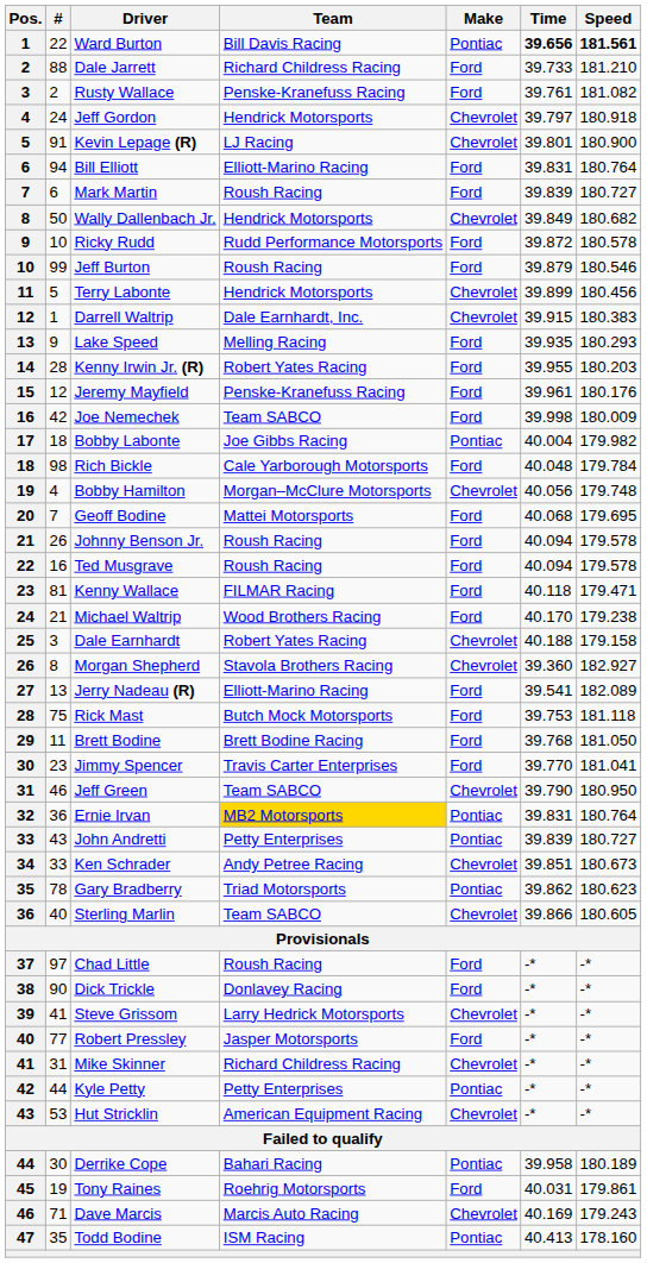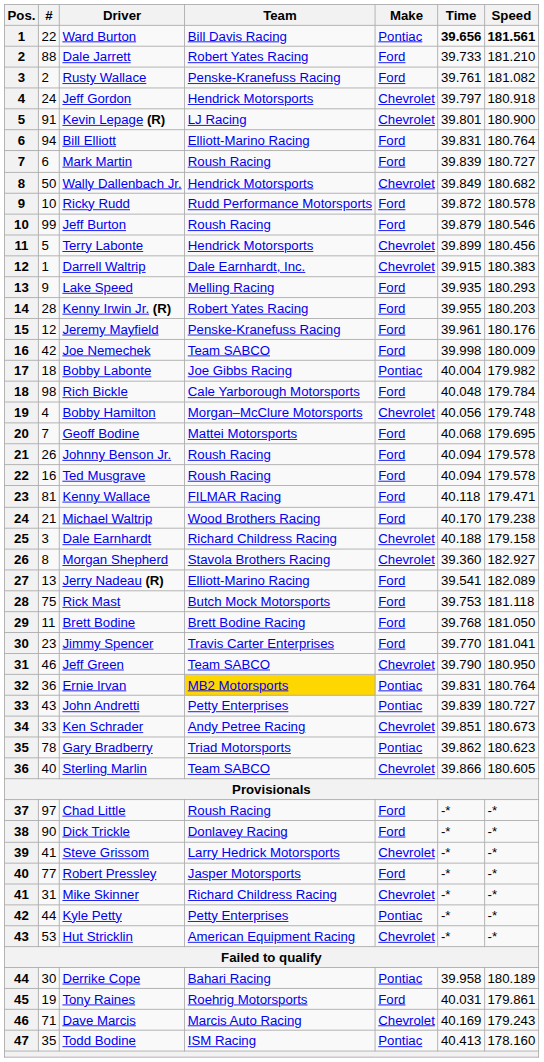 <table class="wikitable" style="font-size:95%">
 <tr>
 <th>Pos.</th>
 <th>#</th>
 <th>Driver</th>
 <th>Team</th>
 <th>Make</th>
 <th>Time</th>
 <th>Speed</th>
 </tr>
 <tr>
 <th>1</th>
 <td>22</td>
 <td><a href='#'>Ward Burton</a></td>
 <td><a href='#'>Bill Davis Racing</a></td>
 <td><a href='#'>Pontiac</a></td>
 <td><strong>39.656</strong></td>
 <td><strong>181.561</strong></td>
 </tr>
 <tr>
 <th>2</th>
 <td>88</td>
 <td><a href='#'>Dale Jarrett</a></td>
-<td><a href='#'>Richard Childress Racing</a></td>
+<td><a href='#'>Robert Yates Racing</a></td>
 <td><a href='#'>Ford</a></td>
 <td>39.733</td>
 <td>181.210</td>
 </tr>
 <tr>
 <th>3</th>
 <td>2</td>
 <td><a href='#'>Rusty Wallace</a></td>
 <td><a href='#'>Penske-Kranefuss Racing</a></td>
 <td><a href='#'>Ford</a></td>
 <td>39.761</td>
 <td>181.082</td>
 </tr>
 <tr>
 <th>4</th>
 <td>24</td>
 <td><a href='#'>Jeff Gordon</a></td>
 <td><a href='#'>Hendrick Motorsports</a></td>
 <td><a href='#'>Chevrolet</a></td>
 <td>39.797</td>
 <td>180.918</td>
 </tr>
 <tr>
 <th>5</th>
 <td>91</td>
 <td><a href='#'>Kevin Lepage</a> <strong>(R)</strong></td>
 <td><a href='#'>LJ Racing</a></td>
 <td><a href='#'>Chevrolet</a></td>
 <td>39.801</td>
 <td>180.900</td>
 </tr>
 <tr>
 <th>6</th>
 <td>94</td>
 <td><a href='#'>Bill Elliott</a></td>
 <td><a href='#'>Elliott-Marino Racing</a></td>
 <td><a href='#'>Ford</a></td>
 <td>39.831</td>
 <td>180.764</td>
 </tr>
 <tr>
 <th>7</th>
 <td>6</td>
 <td><a href='#'>Mark Martin</a></td>
 <td><a href='#'>Roush Racing</a></td>
 <td><a href='#'>Ford</a></td>
 <td>39.839</td>
 <td>180.727</td>
 </tr>
 <tr>
 <th>8</th>
 <td>50</td>
 <td><a href='#'>Wally Dallenbach Jr.</a></td>
 <td><a href='#'>Hendrick Motorsports</a></td>
 <td><a href='#'>Chevrolet</a></td>
 <td>39.849</td>
 <td>180.682</td>
 </tr>
 <tr>
 <th>9</th>
 <td>10</td>
 <td><a href='#'>Ricky Rudd</a></td>
 <td><a href='#'>Rudd Performance Motorsports</a></td>
 <td><a href='#'>Ford</a></td>
 <td>39.872</td>
 <td>180.578</td>
 </tr>
 <tr>
 <th>10</th>
 <td>99</td>
 <td><a href='#'>Jeff Burton</a></td>
 <td><a href='#'>Roush Racing</a></td>
 <td><a href='#'>Ford</a></td>
 <td>39.879</td>
 <td>180.546</td>
 </tr>
 <tr>
 <th>11</th>
 <td>5</td>
 <td><a href='#'>Terry Labonte</a></td>
 <td><a href='#'>Hendrick Motorsports</a></td>
 <td><a href='#'>Chevrolet</a></td>
 <td>39.899</td>
 <td>180.456</td>
 </tr>
 <tr>
 <th>12</th>
 <td>1</td>
 <td><a href='#'>Darrell Waltrip</a></td>
 <td><a href='#'>Dale Earnhardt, Inc.</a></td>
 <td><a href='#'>Chevrolet</a></td>
 <td>39.915</td>
 <td>180.383</td>
 </tr>
 <tr>
 <th>13</th>
 <td>9</td>
 <td><a href='#'>Lake Speed</a></td>
 <td><a href='#'>Melling Racing</a></td>
 <td><a href='#'>Ford</a></td>
 <td>39.935</td>
 <td>180.293</td>
 </tr>
 <tr>
 <th>14</th>
 <td>28</td>
 <td><a href='#'>Kenny Irwin Jr.</a> <strong>(R)</strong></td>
 <td><a href='#'>Robert Yates Racing</a></td>
 <td><a href='#'>Ford</a></td>
 <td>39.955</td>
 <td>180.203</td>
 </tr>
 <tr>
 <th>15</th>
 <td>12</td>
 <td><a href='#'>Jeremy Mayfield</a></td>
 <td><a href='#'>Penske-Kranefuss Racing</a></td>
 <td><a href='#'>Ford</a></td>
 <td>39.961</td>
 <td>180.176</td>
 </tr>
 <tr>
 <th>16</th>
 <td>42</td>
 <td><a href='#'>Joe Nemechek</a></td>
 <td><a href='#'>Team SABCO</a></td>
 <td><a href='#'>Ford</a></td>
 <td>39.998</td>
 <td>180.009</td>
 </tr>
 <tr>
 <th>17</th>
 <td>18</td>
 <td><a href='#'>Bobby Labonte</a></td>
 <td><a href='#'>Joe Gibbs Racing</a></td>
 <td><a href='#'>Pontiac</a></td>
 <td>40.004</td>
 <td>179.982</td>
 </tr>
 <tr>
 <th>18</th>
 <td>98</td>
 <td><a href='#'>Rich Bickle</a></td>
 <td><a href='#'>Cale Yarborough Motorsports</a></td>
 <td><a href='#'>Ford</a></td>
 <td>40.048</td>
 <td>179.784</td>
 </tr>
 <tr>
 <th>19</th>
 <td>4</td>
 <td><a href='#'>Bobby Hamilton</a></td>
 <td><a href='#'>Morgan–McClure Motorsports</a></td>
 <td><a href='#'>Chevrolet</a></td>
 <td>40.056</td>
 <td>179.748</td>
 </tr>
 <tr>
 <th>20</th>
 <td>7</td>
 <td><a href='#'>Geoff Bodine</a></td>
 <td><a href='#'>Mattei Motorsports</a></td>
 <td><a href='#'>Ford</a></td>
 <td>40.068</td>
 <td>179.695</td>
 </tr>
 <tr>
 <th>21</th>
 <td>26</td>
 <td><a href='#'>Johnny Benson Jr.</a></td>
 <td><a href='#'>Roush Racing</a></td>
 <td><a href='#'>Ford</a></td>
 <td>40.094</td>
 <td>179.578</td>
 </tr>
 <tr>
 <th>22</th>
 <td>16</td>
 <td><a href='#'>Ted Musgrave</a></td>
 <td><a href='#'>Roush Racing</a></td>
 <td><a href='#'>Ford</a></td>
 <td>40.094</td>
 <td>179.578</td>
 </tr>
 <tr>
 <th>23</th>
 <td>81</td>
 <td><a href='#'>Kenny Wallace</a></td>
 <td><a href='#'>FILMAR Racing</a></td>
 <td><a href='#'>Ford</a></td>
 <td>40.118</td>
 <td>179.471</td>
 </tr>
 <tr>
 <th>24</th>
 <td>21</td>
 <td><a href='#'>Michael Waltrip</a></td>
 <td><a href='#'>Wood Brothers Racing</a></td>
 <td><a href='#'>Ford</a></td>
 <td>40.170</td>
 <td>179.238</td>
 </tr>
 <tr>
 <th>25</th>
 <td>3</td>
 <td><a href='#'>Dale Earnhardt</a></td>
-<td><a href='#'>Robert Yates Racing</a></td>
+<td><a href='#'>Richard Childress Racing</a></td>
 <td><a href='#'>Chevrolet</a></td>
 <td>40.188</td>
 <td>179.158</td>
 </tr>
 <tr>
 <th>26</th>
 <td>8</td>
 <td><a href='#'>Morgan Shepherd</a></td>
 <td><a href='#'>Stavola Brothers Racing</a></td>
 <td><a href='#'>Chevrolet</a></td>
 <td>39.360</td>
 <td>182.927</td>
 </tr>
 <tr>
 <th>27</th>
 <td>13</td>
 <td><a href='#'>Jerry Nadeau</a> <strong>(R)</strong></td>
 <td><a href='#'>Elliott-Marino Racing</a></td>
 <td><a href='#'>Ford</a></td>
 <td>39.541</td>
 <td>182.089</td>
 </tr>
 <tr>
 <th>28</th>
 <td>75</td>
 <td><a href='#'>Rick Mast</a></td>
 <td><a href='#'>Butch Mock Motorsports</a></td>
 <td><a href='#'>Ford</a></td>
 <td>39.753</td>
 <td>181.118</td>
 </tr>
 <tr>
 <th>29</th>
 <td>11</td>
 <td><a href='#'>Brett Bodine</a></td>
 <td><a href='#'>Brett Bodine Racing</a></td>
 <td><a href='#'>Ford</a></td>
 <td>39.768</td>
 <td>181.050</td>
 </tr>
 <tr>
 <th>30</th>
 <td>23</td>
 <td><a href='#'>Jimmy Spencer</a></td>
 <td><a href='#'>Travis Carter Enterprises</a></td>
 <td><a href='#'>Ford</a></td>
 <td>39.770</td>
 <td>181.041</td>
 </tr>
 <tr>
 <th>31</th>
 <td>46</td>
 <td><a href='#'>Jeff Green</a></td>
 <td><a href='#'>Team SABCO</a></td>
 <td><a href='#'>Chevrolet</a></td>
 <td>39.790</td>
 <td>180.950</td>
 </tr>
 <tr>
 <th>32</th>
 <td>36</td>
 <td><a href='#'>Ernie Irvan</a></td>
 <td style="background: gold;"><a href='#'>MB2 Motorsports</a></td>
 <td><a href='#'>Pontiac</a></td>
 <td>39.831</td>
 <td>180.764</td>
 </tr>
 <tr>
 <th>33</th>
 <td>43</td>
 <td><a href='#'>John Andretti</a></td>
 <td><a href='#'>Petty Enterprises</a></td>
 <td><a href='#'>Pontiac</a></td>
 <td>39.839</td>
 <td>180.727</td>
 </tr>
 <tr>
 <th>34</th>
 <td>33</td>
 <td><a href='#'>Ken Schrader</a></td>
 <td><a href='#'>Andy Petree Racing</a></td>
 <td><a href='#'>Chevrolet</a></td>
 <td>39.851</td>
 <td>180.673</td>
 </tr>
 <tr>
 <th>35</th>
 <td>78</td>
 <td><a href='#'>Gary Bradberry</a></td>
 <td><a href='#'>Triad Motorsports</a></td>
 <td><a href='#'>Pontiac</a></td>
 <td>39.862</td>
 <td>180.623</td>
 </tr>
 <tr>
 <th>36</th>
 <td>40</td>
 <td><a href='#'>Sterling Marlin</a></td>
 <td><a href='#'>Team SABCO</a></td>
 <td><a href='#'>Chevrolet</a></td>
 <td>39.866</td>
 <td>180.605</td>
 </tr>
 <tr>
 <th colspan="7">Provisionals</th>
 </tr>
 <tr>
 <th>37</th>
 <td>97</td>
 <td><a href='#'>Chad Little</a></td>
 <td><a href='#'>Roush Racing</a></td>
 <td><a href='#'>Ford</a></td>
 <td>-*</td>
 <td>-*</td>
 </tr>
 <tr>
 <th>38</th>
 <td>90</td>
 <td><a href='#'>Dick Trickle</a></td>
 <td><a href='#'>Donlavey Racing</a></td>
 <td><a href='#'>Ford</a></td>
 <td>-*</td>
 <td>-*</td>
 </tr>
 <tr>
 <th>39</th>
 <td>41</td>
 <td><a href='#'>Steve Grissom</a></td>
 <td><a href='#'>Larry Hedrick Motorsports</a></td>
 <td><a href='#'>Chevrolet</a></td>
 <td>-*</td>
 <td>-*</td>
 </tr>
 <tr>
 <th>40</th>
 <td>77</td>
 <td><a href='#'>Robert Pressley</a></td>
 <td><a href='#'>Jasper Motorsports</a></td>
 <td><a href='#'>Ford</a></td>
 <td>-*</td>
 <td>-*</td>
 </tr>
 <tr>
 <th>41</th>
 <td>31</td>
 <td><a href='#'>Mike Skinner</a></td>
 <td><a href='#'>Richard Childress Racing</a></td>
 <td><a href='#'>Chevrolet</a></td>
 <td>-*</td>
 <td>-*</td>
 </tr>
 <tr>
 <th>42</th>
 <td>44</td>
 <td><a href='#'>Kyle Petty</a></td>
 <td><a href='#'>Petty Enterprises</a></td>
 <td><a href='#'>Pontiac</a></td>
 <td>-*</td>
 <td>-*</td>
 </tr>
 <tr>
 <th>43</th>
 <td>53</td>
 <td><a href='#'>Hut Stricklin</a></td>
 <td><a href='#'>American Equipment Racing</a></td>
 <td><a href='#'>Chevrolet</a></td>
 <td>-*</td>
 <td>-*</td>
 </tr>
 <tr>
 <th colspan="7">Failed to qualify</th>
 </tr>
 <tr>
 <th>44</th>
 <td>30</td>
 <td><a href='#'>Derrike Cope</a></td>
 <td><a href='#'>Bahari Racing</a></td>
 <td><a href='#'>Pontiac</a></td>
 <td>39.958</td>
 <td>180.189</td>
 </tr>
 <tr>
 <th>45</th>
 <td>19</td>
 <td><a href='#'>Tony Raines</a></td>
 <td><a href='#'>Roehrig Motorsports</a></td>
 <td><a href='#'>Ford</a></td>
 <td>40.031</td>
 <td>179.861</td>
 </tr>
 <tr>
 <th>46</th>
 <td>71</td>
 <td><a href='#'>Dave Marcis</a></td>
 <td><a href='#'>Marcis Auto Racing</a></td>
 <td><a href='#'>Chevrolet</a></td>
 <td>40.169</td>
 <td>179.243</td>
 </tr>
 <tr>
 <th>47</th>
 <td>35</td>
 <td><a href='#'>Todd Bodine</a></td>
 <td><a href='#'>ISM Racing</a></td>
 <td><a href='#'>Pontiac</a></td>
 <td>40.413</td>
 <td>178.160</td>
 </tr>
 <tr>
 <th colspan="7"></th>
 </tr>
 </table>
